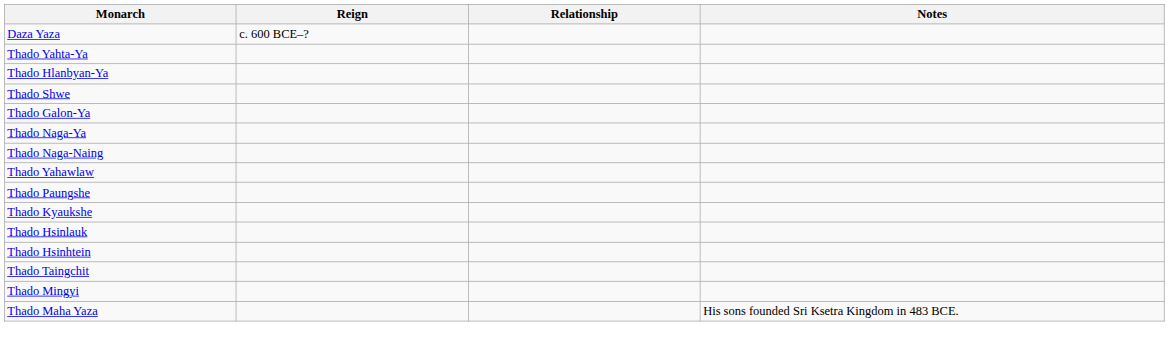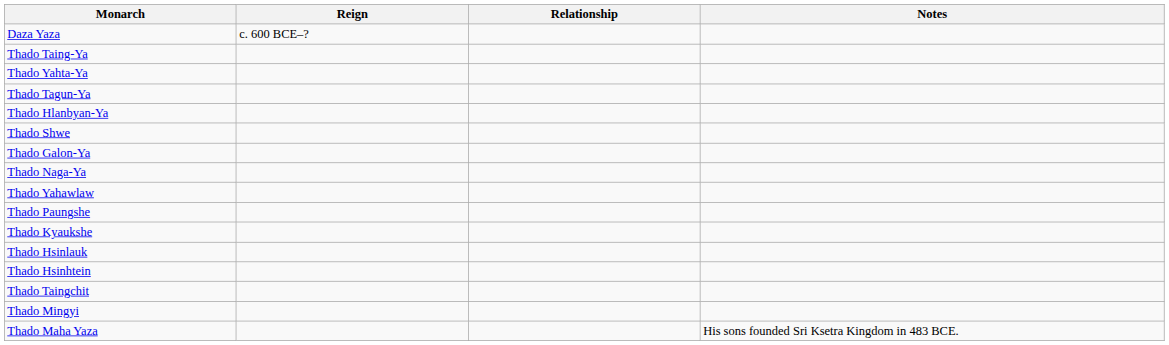 <table width=75% class="wikitable">
 <tr>
 <th width=8%>Monarch</th>
 <th width=8%>Reign</th>
 <th width=8%>Relationship</th>
 <th width=16%>Notes</th>
 </tr>
 <tr>
 <td><a href='#'>Daza Yaza</a></td>
 <td>c. 600 BCE–?</td>
 <td></td>
 <td></td>
 </tr>
 <tr>
+<td><a href='#'>Thado Taing-Ya</a></td>
+<td></td>
+<td></td>
+<td></td>
+</tr>
+<tr>
 <td><a href='#'>Thado Yahta-Ya</a></td>
+<td></td>
+<td></td>
+<td></td>
+</tr>
+<tr>
+<td><a href='#'>Thado Tagun-Ya</a></td>
 <td></td>
 <td></td>
 <td></td>
 </tr>
 <tr>
 <td><a href='#'>Thado Hlanbyan-Ya</a></td>
 <td></td>
 <td></td>
 <td></td>
 </tr>
 <tr>
 <td><a href='#'>Thado Shwe</a></td>
 <td></td>
 <td></td>
 <td></td>
 </tr>
 <tr>
 <td><a href='#'>Thado Galon-Ya</a></td>
 <td></td>
 <td></td>
 <td></td>
 </tr>
 <tr>
 <td><a href='#'>Thado Naga-Ya</a></td>
-<td></td>
-<td></td>
-<td></td>
-</tr>
-<tr>
-<td><a href='#'>Thado Naga-Naing</a></td>
 <td></td>
 <td></td>
 <td></td>
 </tr>
 <tr>
 <td><a href='#'>Thado Yahawlaw</a></td>
 <td></td>
 <td></td>
 <td></td>
 </tr>
 <tr>
 <td><a href='#'>Thado Paungshe</a></td>
 <td></td>
 <td></td>
 <td></td>
 </tr>
 <tr>
 <td><a href='#'>Thado Kyaukshe</a></td>
 <td></td>
 <td></td>
 <td></td>
 </tr>
 <tr>
 <td><a href='#'>Thado Hsinlauk</a></td>
 <td></td>
 <td></td>
 <td></td>
 </tr>
 <tr>
 <td><a href='#'>Thado Hsinhtein</a></td>
 <td></td>
 <td></td>
 <td></td>
 </tr>
 <tr>
 <td><a href='#'>Thado Taingchit</a></td>
 <td></td>
 <td></td>
 <td></td>
 </tr>
 <tr>
 <td><a href='#'>Thado Mingyi</a></td>
 <td></td>
 <td></td>
 <td></td>
 </tr>
 <tr>
 <td><a href='#'>Thado Maha Yaza</a></td>
 <td></td>
 <td></td>
 <td>His sons founded Sri Ksetra Kingdom in 483 BCE.</td>
 </tr>
 </table>
